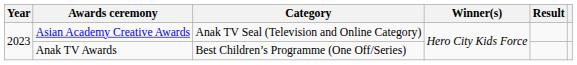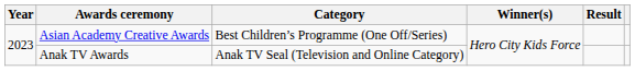 <table class="wikitable sortable">
 <tr>
 <th>Year</th>
 <th>Awards ceremony</th>
 <th>Category</th>
 <th>Winner(s)</th>
 <th>Result</th>
 <th></th>
 </tr>
 <tr>
 <td rowspan="2">2023</td>
 <td><a href='#'>Asian Academy Creative Awards</a></td>
-<td>Anak TV Seal (Television and Online Category)</td>
+<td>Best Children’s Programme (One Off/Series)</td>
 <td rowspan="2"><em>Hero City Kids Force</em></td>
 <td></td>
 <td></td>
 </tr>
 <tr>
 <td>Anak TV Awards</td>
-<td>Best Children’s Programme (One Off/Series)</td>
+<td>Anak TV Seal (Television and Online Category)</td>
 <td></td>
 <td></td>
 </tr>
 </table>
